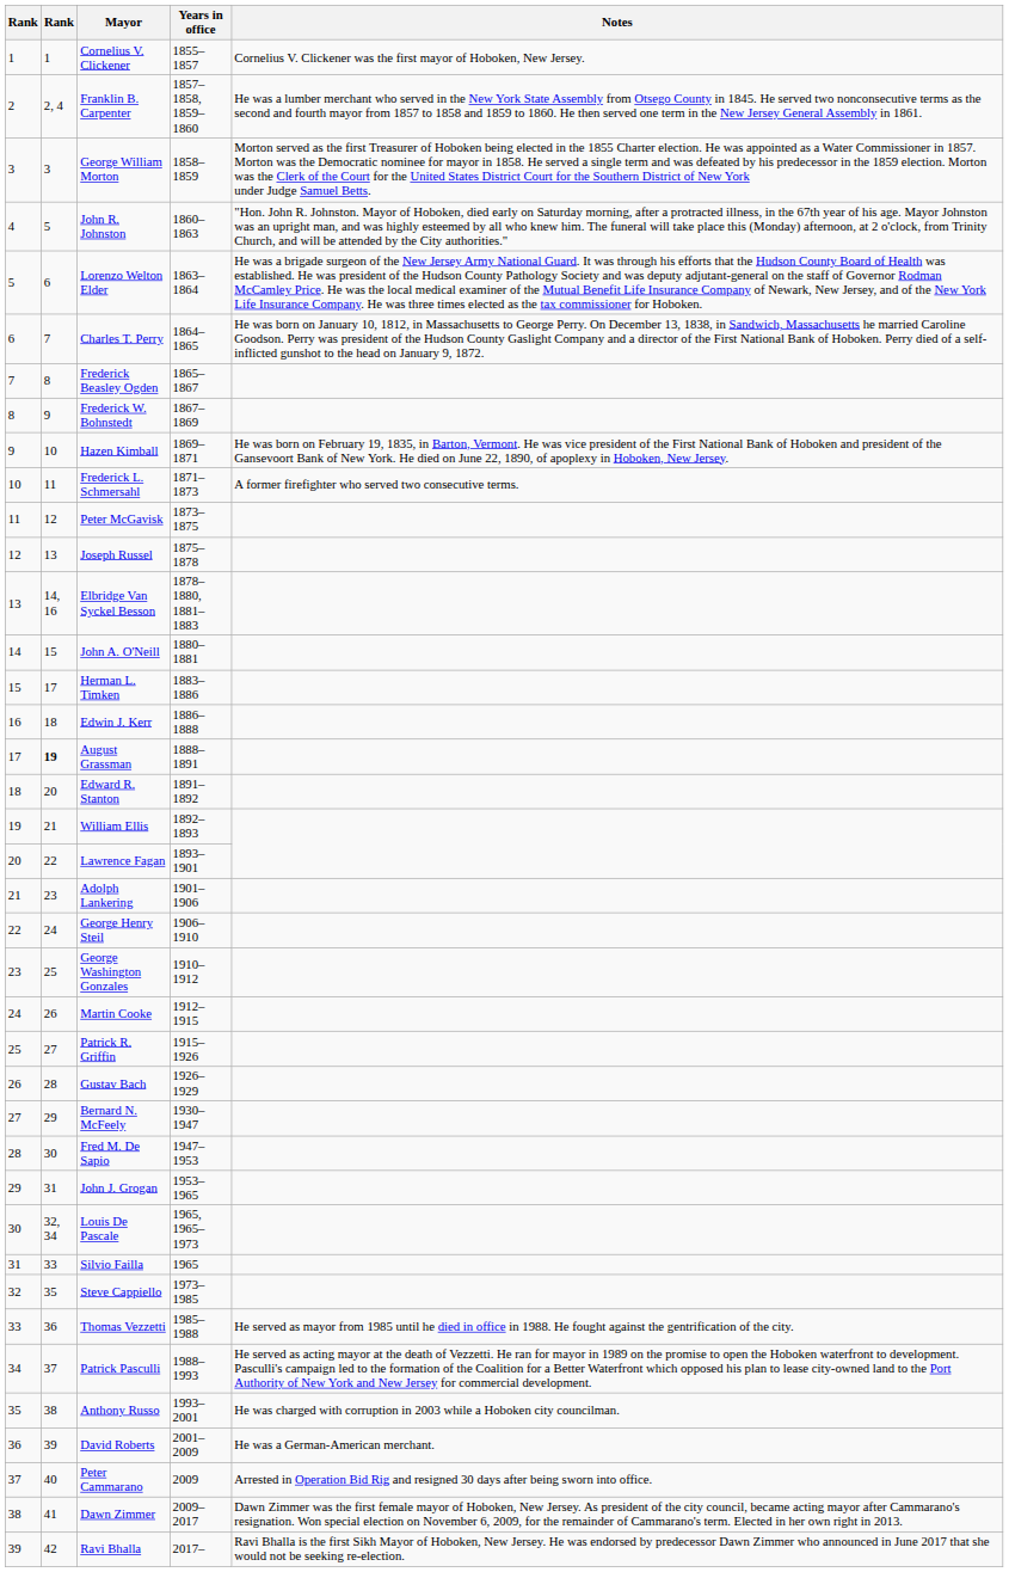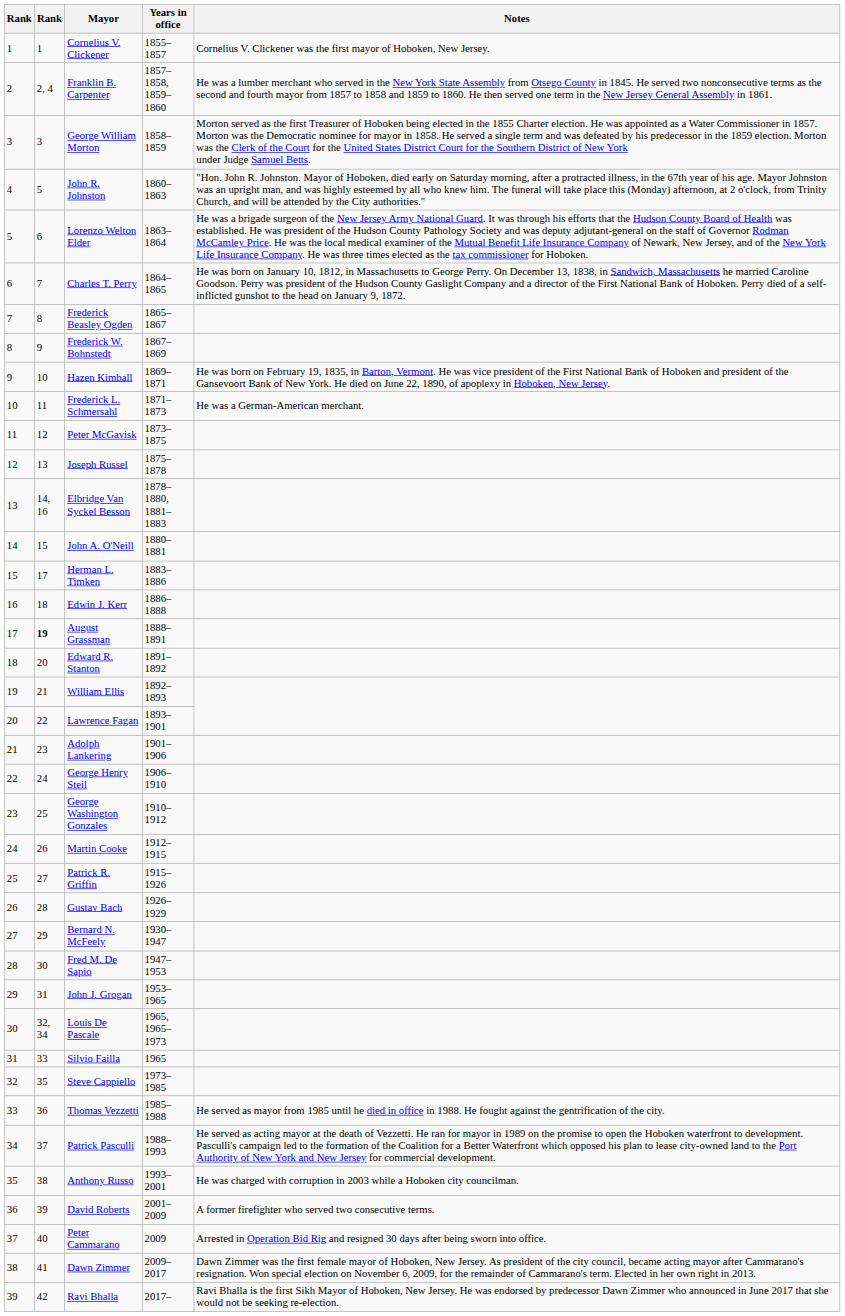 <table class="wikitable">
 <tr>
 <th>Rank</th>
 <th>Rank</th>
 <th>Mayor</th>
 <th>Years in office</th>
 <th>Notes</th>
 </tr>
 <tr>
 <td>1</td>
 <td>1</td>
 <td><a href='#'>Cornelius V. Clickener</a></td>
 <td>1855–1857</td>
 <td>Cornelius V. Clickener was the first mayor of Hoboken, New Jersey.</td>
 </tr>
 <tr>
 <td>2</td>
 <td>2, 4</td>
 <td><a href='#'>Franklin B. Carpenter</a></td>
 <td>1857–1858, 1859–1860</td>
 <td>He was a lumber merchant who served in the <a href='#'>New York State Assembly</a> from <a href='#'>Otsego County</a> in 1845. He served two nonconsecutive terms as the second and fourth mayor from 1857 to 1858 and 1859 to 1860. He then served one term in the <a href='#'>New Jersey General Assembly</a> in 1861.</td>
 </tr>
 <tr>
 <td>3</td>
 <td>3</td>
 <td><a href='#'>George William Morton</a></td>
 <td>1858–1859</td>
 <td>Morton served as the first Treasurer of Hoboken being elected in the 1855 Charter election. He was appointed as a Water Commissioner in 1857. Morton was the Democratic nominee for mayor in 1858. He served a single term and was defeated by his predecessor in the 1859 election. Morton was the <a href='#'>Clerk of the Court</a> for the <a href='#'>United States District Court for the Southern District of New York</a><br>under Judge <a href='#'>Samuel Betts</a>.</td>
 </tr>
 <tr>
 <td>4</td>
 <td>5</td>
 <td><a href='#'>John R. Johnston</a></td>
 <td>1860–1863</td>
 <td>"Hon. John R. Johnston. Mayor of Hoboken, died early on Saturday morning, after a protracted illness, in the 67th year of his age. Mayor Johnston was an upright man, and was highly esteemed by all who knew him. The funeral will take place this (Monday) afternoon, at 2 o'clock, from Trinity Church, and will be attended by the City authorities."</td>
 </tr>
 <tr>
 <td>5</td>
 <td>6</td>
 <td><a href='#'>Lorenzo Welton Elder</a></td>
 <td>1863–1864</td>
 <td>He was a brigade surgeon of the <a href='#'>New Jersey Army National Guard</a>. It was through his efforts that the <a href='#'>Hudson County Board of Health</a> was established.  He was president of the Hudson County Pathology Society and was deputy adjutant-general on the staff of Governor <a href='#'>Rodman McCamley Price</a>. He was the local medical examiner of the <a href='#'>Mutual Benefit Life Insurance Company</a> of Newark, New Jersey, and of the <a href='#'>New York Life Insurance Company</a>. He was three times elected as the <a href='#'>tax commissioner</a> for Hoboken.</td>
 </tr>
 <tr>
 <td>6</td>
 <td>7</td>
 <td><a href='#'>Charles T. Perry</a></td>
 <td>1864–1865</td>
 <td>He was born on January 10, 1812, in Massachusetts to George Perry. On December 13, 1838, in <a href='#'>Sandwich, Massachusetts</a> he married Caroline Goodson. Perry was president of the Hudson County Gaslight Company and a director of the First National Bank of Hoboken. Perry died of a self-inflicted gunshot to the head on January 9, 1872.</td>
 </tr>
 <tr>
 <td>7</td>
 <td>8</td>
 <td><a href='#'>Frederick Beasley Ogden</a></td>
 <td>1865–1867</td>
 <td></td>
 </tr>
 <tr>
 <td>8</td>
 <td>9</td>
 <td><a href='#'>Frederick W. Bohnstedt</a></td>
 <td>1867–1869</td>
 <td></td>
 </tr>
 <tr>
 <td>9</td>
 <td>10</td>
 <td><a href='#'>Hazen Kimball</a></td>
 <td>1869–1871</td>
 <td>He was born on February 19, 1835, in <a href='#'>Barton, Vermont</a>. He was vice president of the First National Bank of Hoboken and president of the Gansevoort Bank of New York. He died on June 22, 1890, of apoplexy in <a href='#'>Hoboken, New Jersey</a>.</td>
 </tr>
 <tr>
 <td>10</td>
 <td>11</td>
 <td><a href='#'>Frederick L. Schmersahl</a></td>
 <td>1871–1873</td>
-<td>A former firefighter who served two consecutive terms.</td>
+<td>He was a German-American merchant.</td>
 </tr>
 <tr>
 <td>11</td>
 <td>12</td>
 <td><a href='#'>Peter McGavisk</a></td>
 <td>1873–1875</td>
 <td></td>
 </tr>
 <tr>
 <td>12</td>
 <td>13</td>
 <td><a href='#'>Joseph Russel</a></td>
 <td>1875–1878</td>
 <td></td>
 </tr>
 <tr>
 <td>13</td>
 <td>14, 16</td>
 <td><a href='#'>Elbridge Van Syckel Besson</a></td>
 <td>1878–1880, 1881–1883</td>
 <td></td>
 </tr>
 <tr>
 <td>14</td>
 <td>15</td>
 <td><a href='#'>John A. O'Neill</a></td>
 <td>1880–1881</td>
 <td></td>
 </tr>
 <tr>
 <td>15</td>
 <td>17</td>
 <td><a href='#'>Herman L. Timken</a></td>
 <td>1883–1886</td>
 <td></td>
 </tr>
 <tr>
 <td>16</td>
 <td>18</td>
 <td><a href='#'>Edwin J. Kerr</a></td>
 <td>1886–1888</td>
 <td></td>
 </tr>
 <tr>
 <td>17</td>
 <td><strong>19</strong></td>
 <td><a href='#'>August Grassman</a></td>
 <td>1888–1891</td>
 <td></td>
 </tr>
 <tr>
 <td>18</td>
 <td>20</td>
 <td><a href='#'>Edward R. Stanton</a></td>
 <td>1891–1892</td>
 <td></td>
 </tr>
 <tr>
 <td>19</td>
 <td>21</td>
 <td><a href='#'>William Ellis</a></td>
 <td>1892–1893</td>
 </tr>
 <tr>
 <td>20</td>
 <td>22</td>
 <td><a href='#'>Lawrence Fagan</a></td>
 <td>1893–1901</td>
 </tr>
 <tr>
 <td>21</td>
 <td>23</td>
 <td><a href='#'>Adolph Lankering</a></td>
 <td>1901–1906</td>
 <td></td>
 </tr>
 <tr>
 <td>22</td>
 <td>24</td>
 <td><a href='#'>George Henry Steil</a></td>
 <td>1906–1910</td>
 <td></td>
 </tr>
 <tr>
 <td>23</td>
 <td>25</td>
 <td><a href='#'>George Washington Gonzales</a></td>
 <td>1910–1912</td>
 <td></td>
 </tr>
 <tr>
 <td>24</td>
 <td>26</td>
 <td><a href='#'>Martin Cooke</a></td>
 <td>1912–1915</td>
 <td></td>
 </tr>
 <tr>
 <td>25</td>
 <td>27</td>
 <td><a href='#'>Patrick R. Griffin</a></td>
 <td>1915–1926</td>
 <td></td>
 </tr>
 <tr>
 <td>26</td>
 <td>28</td>
 <td><a href='#'>Gustav Bach</a></td>
 <td>1926–1929</td>
 <td></td>
 </tr>
 <tr>
 <td>27</td>
 <td>29</td>
 <td><a href='#'>Bernard N. McFeely</a></td>
 <td>1930–1947</td>
 <td></td>
 </tr>
 <tr>
 <td>28</td>
 <td>30</td>
 <td><a href='#'>Fred M. De Sapio</a></td>
 <td>1947–1953</td>
 <td></td>
 </tr>
 <tr>
 <td>29</td>
 <td>31</td>
 <td><a href='#'>John J. Grogan</a></td>
 <td>1953–1965</td>
 <td></td>
 </tr>
 <tr>
 <td>30</td>
 <td>32, 34</td>
 <td><a href='#'>Louis De Pascale</a></td>
 <td>1965, 1965–1973</td>
 <td></td>
 </tr>
 <tr>
 <td>31</td>
 <td>33</td>
 <td><a href='#'>Silvio Failla</a></td>
 <td>1965</td>
 <td></td>
 </tr>
 <tr>
 <td>32</td>
 <td>35</td>
 <td><a href='#'>Steve Cappiello</a></td>
 <td>1973–1985</td>
 <td></td>
 </tr>
 <tr>
 <td>33</td>
 <td>36</td>
 <td><a href='#'>Thomas Vezzetti</a></td>
 <td>1985–1988</td>
 <td>He served as mayor from 1985 until he <a href='#'>died in office</a> in 1988. He fought against the gentrification of the city.</td>
 </tr>
 <tr>
 <td>34</td>
 <td>37</td>
 <td><a href='#'>Patrick Pasculli</a></td>
 <td>1988–1993</td>
 <td>He served as acting mayor at the death of Vezzetti. He ran for mayor in 1989 on the promise to open the Hoboken waterfront to development. Pasculli's campaign led to the formation of the Coalition for a Better Waterfront which opposed his plan to lease city-owned land to the <a href='#'>Port Authority of New York and New Jersey</a> for commercial development.</td>
 </tr>
 <tr>
 <td>35</td>
 <td>38</td>
 <td><a href='#'>Anthony Russo</a></td>
 <td>1993–2001</td>
 <td>He was charged with corruption in 2003 while a Hoboken city councilman.</td>
 </tr>
 <tr>
 <td>36</td>
 <td>39</td>
 <td><a href='#'>David Roberts</a></td>
 <td>2001–2009</td>
-<td>He was a German-American merchant.</td>
+<td>A former firefighter who served two consecutive terms.</td>
 </tr>
 <tr>
 <td>37</td>
 <td>40</td>
 <td><a href='#'>Peter Cammarano</a></td>
 <td>2009</td>
 <td>Arrested in <a href='#'>Operation Bid Rig</a> and resigned 30 days after being sworn into office.</td>
 </tr>
 <tr>
 <td>38</td>
 <td>41</td>
 <td><a href='#'>Dawn Zimmer</a></td>
 <td>2009–2017</td>
 <td>Dawn Zimmer was the first female mayor of Hoboken, New Jersey.  As president of the city council, became acting mayor after Cammarano's resignation.  Won special election on November 6, 2009, for the remainder of Cammarano's term.  Elected in her own right in 2013.</td>
 </tr>
 <tr>
 <td>39</td>
 <td>42</td>
 <td><a href='#'>Ravi Bhalla</a></td>
 <td>2017–</td>
 <td>Ravi Bhalla is the first Sikh Mayor of Hoboken, New Jersey.  He was endorsed by predecessor Dawn Zimmer who announced in June 2017 that she would not be seeking re-election.</td>
 </tr>
 </table>
